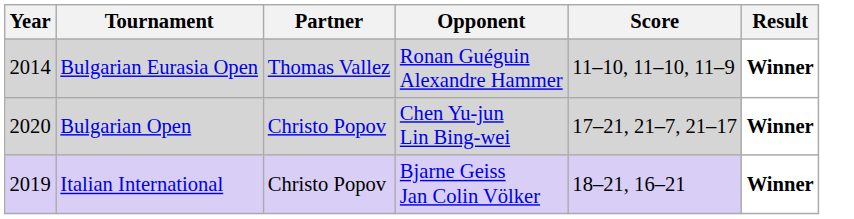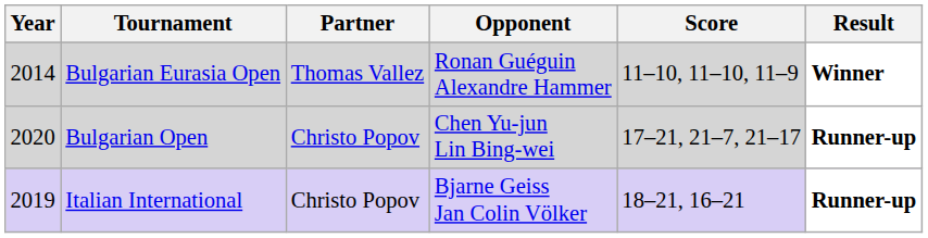 <table class="sortable wikitable" style="font-size: 90%">
 <tr>
 <th>Year</th>
 <th>Tournament</th>
 <th>Partner</th>
 <th>Opponent</th>
 <th>Score</th>
 <th>Result</th>
 </tr>
 <tr style="background:#D5D5D5">
 <td align="center">2014</td>
 <td align="left"><a href='#'>Bulgarian Eurasia Open</a></td>
 <td align="left"> <a href='#'>Thomas Vallez</a></td>
 <td align="left"> <a href='#'>Ronan Guéguin</a><br> <a href='#'>Alexandre Hammer</a></td>
 <td align="left">11–10, 11–10, 11–9</td>
 <td style="text-align:left; background:white"> <strong>Winner</strong></td>
 </tr>
 <tr style="background:#D5D5D5">
 <td align="center">2020</td>
 <td align="left"><a href='#'>Bulgarian Open</a></td>
 <td align="left"> <a href='#'>Christo Popov</a></td>
 <td align="left"> <a href='#'>Chen Yu-jun</a><br> <a href='#'>Lin Bing-wei</a></td>
 <td align="left">17–21, 21–7, 21–17</td>
-<td style="text-align:left; background:white"> <strong>Winner</strong></td>
+<td style="text-align:left; background:white"> <strong>Runner-up</strong></td>
 </tr>
 <tr style="background:#D8CEF6">
 <td align="center">2019</td>
 <td align="left"><a href='#'>Italian International</a></td>
 <td align="left"> Christo Popov</td>
 <td align="left"> <a href='#'>Bjarne Geiss</a><br> <a href='#'>Jan Colin Völker</a></td>
 <td align="left">18–21, 16–21</td>
-<td style="text-align:left; background:white"> <strong>Winner</strong></td>
+<td style="text-align:left; background:white"> <strong>Runner-up</strong></td>
 </tr>
 </table>
